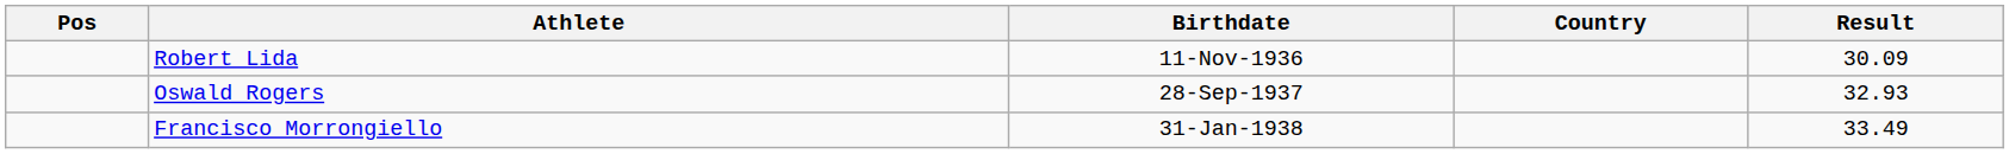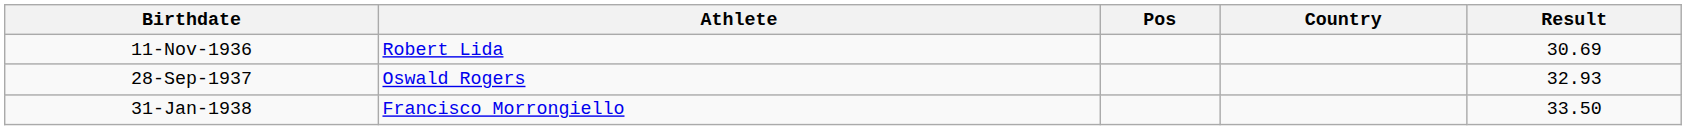 <table class="wikitable"  style="text-align:center; width:60%;">
 <tr>
+<th>Birthdate</th>
+<th>Athlete</th>
 <th>Pos</th>
-<th>Athlete</th>
-<th>Birthdate</th>
 <th>Country</th>
 <th>Result</th>
 </tr>
 <tr>
+<td>11-Nov-1936</td>
+<td align=left><a href='#'>Robert Lida</a></td>
 <td align=center></td>
-<td align=left><a href='#'>Robert Lida</a></td>
-<td>11-Nov-1936</td>
 <td align=left></td>
-<td>30.09</td>
+<td>30.69</td>
 </tr>
 <tr>
+<td>28-Sep-1937</td>
+<td align=left><a href='#'>Oswald Rogers</a></td>
 <td align=center></td>
-<td align=left><a href='#'>Oswald Rogers</a></td>
-<td>28-Sep-1937</td>
 <td align=left></td>
 <td>32.93</td>
 </tr>
 <tr>
+<td>31-Jan-1938</td>
+<td align=left><a href='#'>Francisco Morrongiello</a></td>
 <td align=center></td>
-<td align=left><a href='#'>Francisco Morrongiello</a></td>
-<td>31-Jan-1938</td>
 <td align=left></td>
-<td>33.49</td>
+<td>33.50</td>
 </tr>
 </table>
